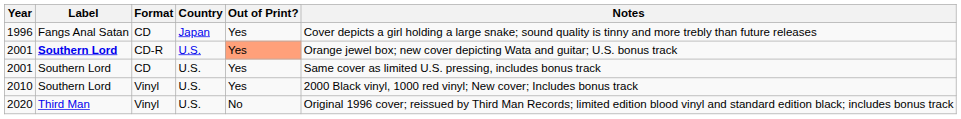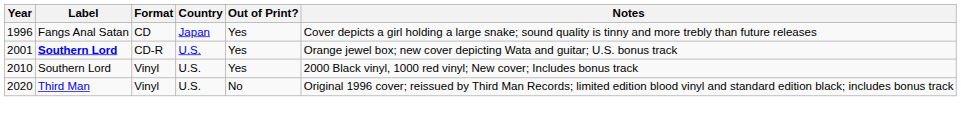 <table class="wikitable">
 <tr>
 <th>Year</th>
 <th>Label</th>
 <th>Format</th>
 <th>Country</th>
 <th>Out of Print?</th>
 <th>Notes</th>
 </tr>
 <tr>
 <td>1996</td>
 <td>Fangs Anal Satan</td>
 <td>CD</td>
 <td><a href='#'>Japan</a></td>
 <td>Yes</td>
 <td>Cover depicts a girl holding a large snake; sound quality is tinny and more trebly than future releases</td>
 </tr>
 <tr>
 <td>2001</td>
 <td><strong><a href='#'>Southern Lord</a></strong></td>
 <td>CD-R</td>
 <td><a href='#'>U.S.</a></td>
-<td style="background: lightsalmon;">Yes</td>
+<td>Yes</td>
 <td>Orange jewel box; new cover depicting Wata and guitar; U.S. bonus track</td>
-</tr>
-<tr>
-<td>2001</td>
-<td>Southern Lord</td>
-<td>CD</td>
-<td>U.S.</td>
-<td>Yes</td>
-<td>Same cover as limited U.S. pressing, includes bonus track</td>
 </tr>
 <tr>
 <td>2010</td>
 <td>Southern Lord</td>
 <td>Vinyl</td>
 <td>U.S.</td>
 <td>Yes</td>
 <td>2000 Black vinyl, 1000 red vinyl; New cover; Includes bonus track</td>
 </tr>
 <tr>
 <td>2020</td>
 <td><a href='#'>Third Man</a></td>
 <td>Vinyl</td>
 <td>U.S.</td>
 <td>No</td>
 <td>Original 1996 cover; reissued by Third Man Records; limited edition blood vinyl and standard edition black; includes bonus track</td>
 </tr>
 </table>
